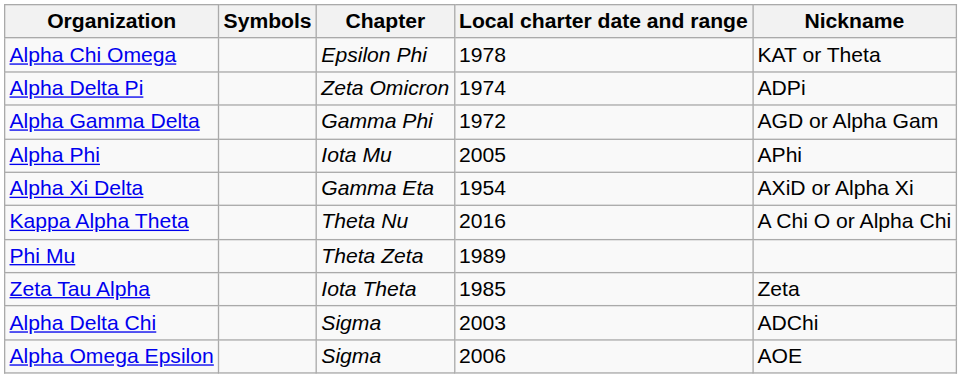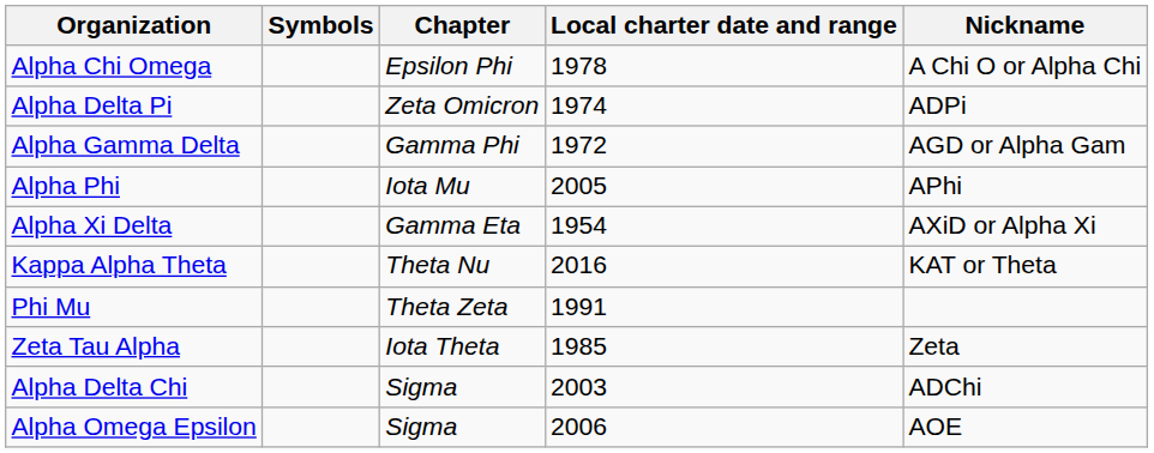 <table class="wikitable sortable">
 <tr>
 <th>Organization</th>
 <th>Symbols</th>
 <th>Chapter</th>
 <th>Local charter date and range</th>
 <th>Nickname</th>
 </tr>
 <tr>
 <td><a href='#'>Alpha Chi Omega</a></td>
 <td><strong></strong></td>
 <td><em>Epsilon Phi</em></td>
 <td>1978</td>
-<td>KAT or Theta</td>
+<td>A Chi O or Alpha Chi</td>
 </tr>
 <tr>
 <td><a href='#'>Alpha Delta Pi</a></td>
 <td><strong></strong></td>
 <td><em>Zeta Omicron</em></td>
 <td>1974</td>
 <td>ADPi</td>
 </tr>
 <tr>
 <td><a href='#'>Alpha Gamma Delta</a></td>
 <td><strong></strong></td>
 <td><em>Gamma Phi</em></td>
 <td>1972</td>
 <td>AGD or Alpha Gam</td>
 </tr>
 <tr>
 <td><a href='#'>Alpha Phi</a></td>
 <td><strong></strong></td>
 <td><em>Iota Mu</em></td>
 <td>2005</td>
 <td>APhi</td>
 </tr>
 <tr>
 <td><a href='#'>Alpha Xi Delta</a></td>
 <td><strong></strong></td>
 <td><em>Gamma Eta</em></td>
 <td>1954</td>
 <td>AXiD or Alpha Xi</td>
 </tr>
 <tr>
 <td><a href='#'>Kappa Alpha Theta</a></td>
 <td><strong></strong></td>
 <td><em>Theta Nu</em></td>
 <td>2016</td>
-<td>A Chi O or Alpha Chi</td>
+<td>KAT or Theta</td>
 </tr>
 <tr>
 <td><a href='#'>Phi Mu</a></td>
 <td><strong></strong></td>
 <td><em>Theta Zeta</em></td>
-<td>1989</td>
+<td>1991</td>
 <td></td>
 </tr>
 <tr>
 <td><a href='#'>Zeta Tau Alpha</a></td>
 <td><strong></strong></td>
 <td><em>Iota Theta</em></td>
 <td>1985</td>
 <td>Zeta</td>
 </tr>
 <tr>
 <td><a href='#'>Alpha Delta Chi</a></td>
 <td><strong></strong></td>
 <td><em>Sigma</em></td>
 <td>2003</td>
 <td>ADChi</td>
 </tr>
 <tr>
 <td><a href='#'>Alpha Omega Epsilon</a></td>
 <td><strong></strong></td>
 <td><em>Sigma</em></td>
 <td>2006</td>
 <td>AOE</td>
 </tr>
 </table>
